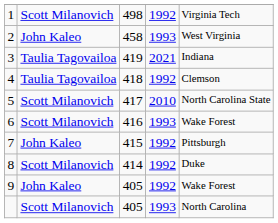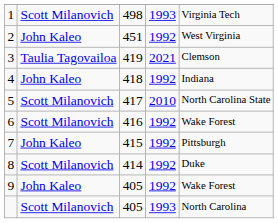 <table class="wikitable">
 <tr>
 </tr>
 <tr>
 <td>1</td>
 <td><a href='#'>Scott Milanovich</a></td>
 <td>498</td>
-<td><a href='#'>1992</a></td>
+<td><a href='#'>1993</a></td>
 <td style="font-size:80%;">Virginia Tech</td>
 </tr>
 <tr>
 <td>2</td>
 <td><a href='#'>John Kaleo</a></td>
-<td>458</td>
-<td><a href='#'>1993</a></td>
+<td>451</td>
+<td><a href='#'>1992</a></td>
 <td style="font-size:80%;">West Virginia</td>
 </tr>
 <tr>
 <td>3</td>
 <td><a href='#'>Taulia Tagovailoa</a></td>
 <td>419</td>
 <td><a href='#'>2021</a></td>
-<td style="font-size:80%;">Indiana</td>
+<td style="font-size:80%;">Clemson</td>
 </tr>
 <tr>
 <td>4</td>
-<td><a href='#'>Taulia Tagovailoa</a></td>
+<td><a href='#'>John Kaleo</a></td>
 <td>418</td>
 <td><a href='#'>1992</a></td>
-<td style="font-size:80%;">Clemson</td>
+<td style="font-size:80%;">Indiana</td>
 </tr>
 <tr>
 <td>5</td>
 <td><a href='#'>Scott Milanovich</a></td>
 <td>417</td>
 <td><a href='#'>2010</a></td>
 <td style="font-size:80%;">North Carolina State</td>
 </tr>
 <tr>
 <td>6</td>
 <td><a href='#'>Scott Milanovich</a></td>
 <td>416</td>
-<td><a href='#'>1993</a></td>
+<td><a href='#'>1992</a></td>
 <td style="font-size:80%;">Wake Forest</td>
 </tr>
 <tr>
 <td>7</td>
 <td><a href='#'>John Kaleo</a></td>
 <td>415</td>
 <td><a href='#'>1992</a></td>
 <td style="font-size:80%;">Pittsburgh</td>
 </tr>
 <tr>
 <td>8</td>
 <td><a href='#'>Scott Milanovich</a></td>
 <td>414</td>
 <td><a href='#'>1992</a></td>
 <td style="font-size:80%;">Duke</td>
 </tr>
 <tr>
 <td>9</td>
 <td><a href='#'>John Kaleo</a></td>
 <td>405</td>
 <td><a href='#'>1992</a></td>
 <td style="font-size:80%;">Wake Forest</td>
 </tr>
 <tr>
 <td></td>
 <td><a href='#'>Scott Milanovich</a></td>
 <td>405</td>
 <td><a href='#'>1993</a></td>
 <td style="font-size:80%;">North Carolina</td>
 </tr>
 </table>
